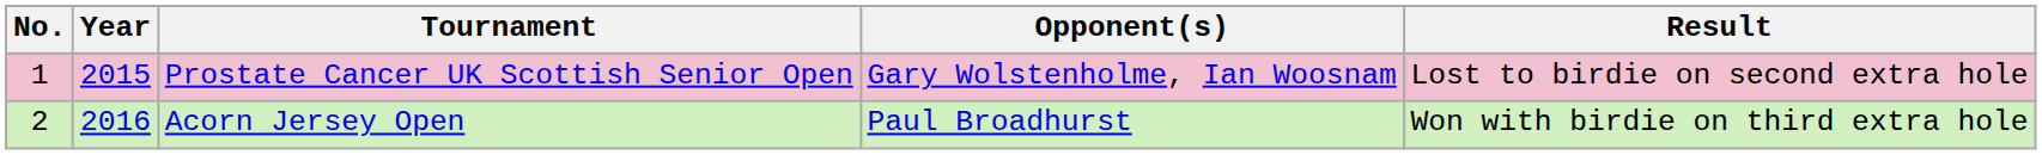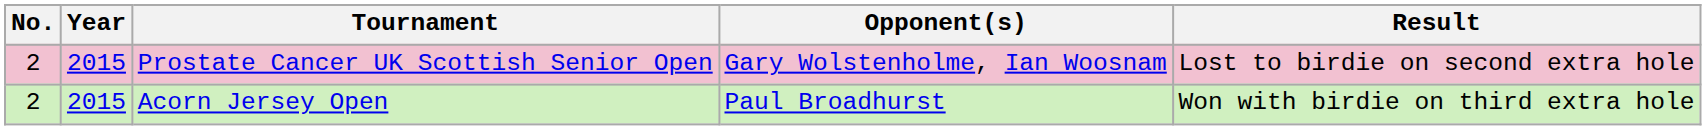 <table class="wikitable" style="font-size:95%;">
 <tr>
 <th>No.</th>
 <th>Year</th>
 <th>Tournament</th>
 <th>Opponent(s)</th>
 <th>Result</th>
 </tr>
 <tr style="background:#F2C1D1;">
-<td align=center>1</td>
+<td align=center>2</td>
 <td><a href='#'>2015</a></td>
 <td><a href='#'>Prostate Cancer UK Scottish Senior Open</a></td>
 <td> <a href='#'>Gary Wolstenholme</a>,  <a href='#'>Ian Woosnam</a></td>
 <td>Lost to birdie on second extra hole</td>
 </tr>
 <tr style="background:#D0F0C0;">
 <td align=center>2</td>
-<td><a href='#'>2016</a></td>
+<td><a href='#'>2015</a></td>
 <td><a href='#'>Acorn Jersey Open</a></td>
 <td> <a href='#'>Paul Broadhurst</a></td>
 <td>Won with birdie on third extra hole</td>
 </tr>
 </table>
